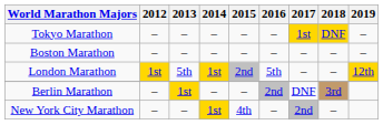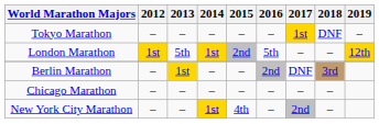 <table class="wikitable" style="text-align:center;">
 <tr>
 <th><a href='#'>World Marathon Majors</a></th>
 <th>2012</th>
 <th>2013</th>
 <th>2014</th>
 <th>2015</th>
 <th>2016</th>
 <th>2017</th>
 <th>2018</th>
 <th>2019</th>
 </tr>
 <tr>
 <td><a href='#'>Tokyo Marathon</a></td>
 <td>–</td>
 <td>–</td>
 <td>–</td>
 <td>–</td>
 <td>–</td>
 <td style="background: gold;"><a href='#'>1st</a></td>
-<td style="background: gold;"><a href='#'>DNF</a></td>
-<td>–</td>
-</tr>
-<tr>
-<td><a href='#'>Boston Marathon</a></td>
-<td>–</td>
-<td>–</td>
-<td>–</td>
-<td>–</td>
-<td>–</td>
-<td>–</td>
-<td>–</td>
+<td><a href='#'>DNF</a></td>
 <td>–</td>
 </tr>
 <tr>
 <td><a href='#'>London Marathon</a></td>
 <td style="background: gold;"><a href='#'>1st</a></td>
 <td><a href='#'>5th</a></td>
 <td style="background: gold;"><a href='#'>1st</a></td>
 <td style="background: silver;"><a href='#'>2nd</a></td>
 <td><a href='#'>5th</a></td>
 <td>–</td>
 <td>–</td>
 <td style="background: gold;"><a href='#'>12th</a></td>
 </tr>
 <tr>
 </tr>
 <tr>
 <td><a href='#'>Berlin Marathon</a></td>
 <td>–</td>
 <td style="background: gold;"><a href='#'>1st</a></td>
 <td>–</td>
 <td>–</td>
 <td style="background: silver;"><a href='#'>2nd</a></td>
 <td><a href='#'>DNF</a></td>
 <td style="background: #C19A6B;"><a href='#'>3rd</a></td>
 <td></td>
 </tr>
 <tr>
+<td><a href='#'>Chicago Marathon</a></td>
+<td>–</td>
+<td>–</td>
+<td>–</td>
+<td>–</td>
+<td>–</td>
+<td>–</td>
+<td>–</td>
+<td></td>
+</tr>
+<tr>
 <td><a href='#'>New York City Marathon</a></td>
 <td>–</td>
 <td>–</td>
 <td style="background: gold;"><a href='#'>1st</a></td>
 <td><a href='#'>4th</a></td>
 <td>–</td>
 <td style="background: silver;"><a href='#'>2nd</a></td>
 <td>–</td>
 <td></td>
 </tr>
 </table>
